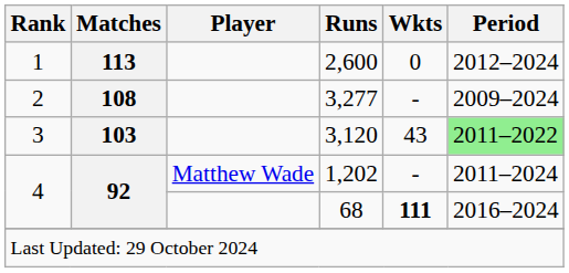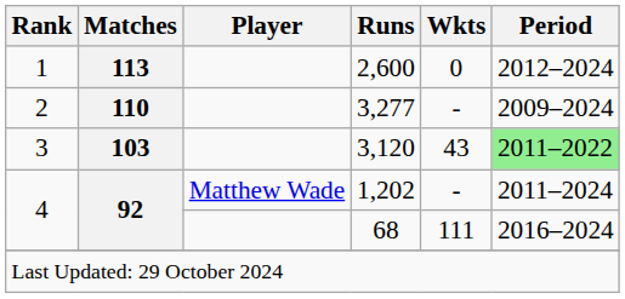 <table class="wikitable plainrowheaders sortable">
 <tr>
 <th scope=col>Rank</th>
 <th scope=col>Matches</th>
 <th scope=col>Player</th>
 <th scope=col>Runs</th>
 <th scope=col>Wkts</th>
 <th scope=col>Period</th>
 </tr>
 <tr>
 <td align=center>1</td>
 <th scope=row style=text-align:center;>113</th>
 <td></td>
 <td align=center>2,600</td>
 <td align=center>0</td>
 <td>2012–2024</td>
 </tr>
 <tr>
 <td align=center>2</td>
-<th scope=row style=text-align:center;>108</th>
+<th scope=row style=text-align:center;>110</th>
 <td></td>
 <td align=center>3,277</td>
 <td align=center>-</td>
 <td>2009–2024</td>
 </tr>
 <tr>
 <td align=center>3</td>
 <th scope=row style=text-align:center;>103</th>
 <td></td>
 <td align=center>3,120</td>
 <td align=center>43</td>
 <td style="background: lightgreen;">2011–2022</td>
 </tr>
 <tr>
 <td align=center rowspan=2>4</td>
 <th scope=row style=text-align:center; rowspan=2>92</th>
 <td><a href='#'>Matthew Wade</a></td>
 <td align=center>1,202</td>
 <td align=center>-</td>
 <td>2011–2024</td>
 </tr>
 <tr>
 <td></td>
 <td align=center>68</td>
-<td align=center><strong>111</strong></td>
+<td align=center>111</td>
 <td>2016–2024</td>
 </tr>
 <tr>
 </tr>
 <tr class=sortbottom>
 <td colspan=6><small>Last Updated: 29 October 2024</small></td>
 </tr>
 </table>
